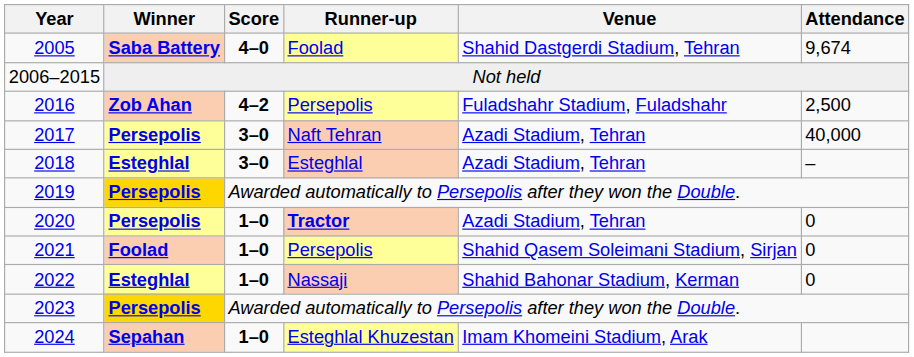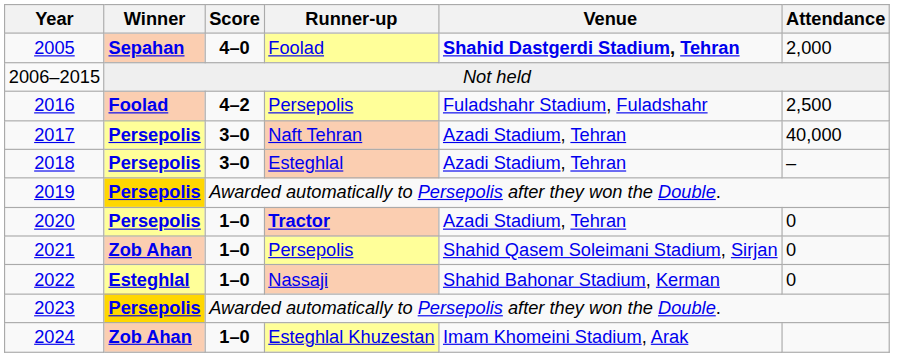 <table class="wikitable">
 <tr>
 <th scope="col">Year</th>
 <th scope="col">Winner</th>
 <th scope="col">Score</th>
 <th scope="col">Runner-up</th>
 <th scope="col">Venue</th>
 <th scope="col">Attendance</th>
 </tr>
 <tr>
 <td align=center><a href='#'>2005</a></td>
-<td bgcolor=FBCEB1><strong><a href='#'>Saba Battery</a></strong></td>
+<td bgcolor=FBCEB1><strong><a href='#'>Sepahan</a></strong></td>
 <td align="center"><strong>4–0</strong></td>
 <td bgcolor=FFFF99><a href='#'>Foolad</a></td>
-<td><a href='#'>Shahid Dastgerdi Stadium</a>, <a href='#'>Tehran</a></td>
-<td>9,674</td>
+<td><strong><a href='#'>Shahid Dastgerdi Stadium</a>, <a href='#'>Tehran</a></strong></td>
+<td>2,000</td>
 </tr>
 <tr>
 <td align=center>2006–2015</td>
 <td align=center colspan=5 style= "background:#efefef"><em>Not held</em></td>
 </tr>
 <tr>
 <td align=center><a href='#'>2016</a></td>
-<td bgcolor=FBCEB1><strong><a href='#'>Zob Ahan</a></strong></td>
+<td bgcolor=FBCEB1><a href='#'><strong>Foolad</strong></a></td>
 <td align="center"><strong>4–2</strong></td>
 <td bgcolor=FFFF99><a href='#'>Persepolis</a></td>
 <td><a href='#'>Fuladshahr Stadium</a>, <a href='#'>Fuladshahr</a></td>
 <td>2,500</td>
 </tr>
 <tr>
 <td align=center><a href='#'>2017</a></td>
 <td bgcolor=FFFF99><strong><a href='#'>Persepolis</a></strong></td>
 <td align="center"><strong>3–0</strong></td>
 <td bgcolor=FBCEB1><a href='#'>Naft Tehran</a></td>
 <td><a href='#'>Azadi Stadium</a>, <a href='#'>Tehran</a></td>
 <td>40,000</td>
 </tr>
 <tr>
 <td align=center><a href='#'>2018</a></td>
-<td bgcolor=FFFF99><strong><a href='#'>Esteghlal</a></strong></td>
+<td bgcolor=FFFF99><strong><a href='#'>Persepolis</a></strong></td>
 <td align="center"><strong>3–0</strong></td>
 <td bgcolor=FBCEB1><a href='#'>Esteghlal</a></td>
 <td><a href='#'>Azadi Stadium</a>, <a href='#'>Tehran</a></td>
 <td>–</td>
 </tr>
 <tr>
 <td align=center><a href='#'>2019</a></td>
 <td bgcolor=FFD700><strong><a href='#'>Persepolis</a></strong></td>
 <td colspan=4><em>Awarded automatically to <a href='#'>Persepolis</a> after they won the <a href='#'>Double</a></em>.</td>
 </tr>
 <tr>
 <td align=center><a href='#'>2020</a></td>
 <td bgcolor=FFFF99><a href='#'><strong>Persepolis</strong></a></td>
 <td align="center"><strong>1–0</strong></td>
 <td bgcolor=FBCEB1><strong><a href='#'>Tractor</a></strong></td>
 <td><a href='#'>Azadi Stadium</a>, <a href='#'>Tehran</a></td>
 <td>0</td>
 </tr>
 <tr>
 <td align=center><a href='#'>2021</a></td>
-<td bgcolor=FBCEB1><a href='#'><strong>Foolad</strong></a></td>
+<td bgcolor=FBCEB1><strong><a href='#'>Zob Ahan</a></strong></td>
 <td align="center"><strong>1–0</strong></td>
 <td bgcolor=FFFF99><a href='#'>Persepolis</a></td>
 <td><a href='#'>Shahid Qasem Soleimani Stadium</a>, <a href='#'>Sirjan</a></td>
 <td>0</td>
 </tr>
 <tr>
 <td align=center><a href='#'>2022</a></td>
 <td bgcolor=FFFF99><strong><a href='#'>Esteghlal</a></strong></td>
 <td align="center"><strong>1–0</strong></td>
 <td bgcolor=FBCEB1><a href='#'>Nassaji</a></td>
 <td><a href='#'>Shahid Bahonar Stadium</a>, <a href='#'>Kerman</a></td>
 <td>0</td>
 </tr>
 <tr>
 <td align=center><a href='#'>2023</a></td>
 <td bgcolor=FFD700><strong><a href='#'>Persepolis</a></strong></td>
 <td colspan=4><em>Awarded automatically to <a href='#'>Persepolis</a> after they won the <a href='#'>Double</a></em>.</td>
 </tr>
 <tr>
 <td align=center><a href='#'>2024</a></td>
-<td bgcolor=FBCEB1><strong><a href='#'>Sepahan</a></strong></td>
+<td bgcolor=FBCEB1><strong><a href='#'>Zob Ahan</a></strong></td>
 <td align="center"><strong>1–0</strong></td>
 <td bgcolor=FFFF99><a href='#'>Esteghlal Khuzestan</a></td>
 <td><a href='#'>Imam Khomeini Stadium</a>, <a href='#'>Arak</a></td>
 <td></td>
 </tr>
 </table>
